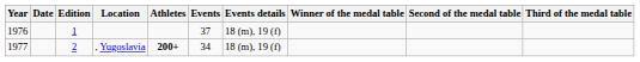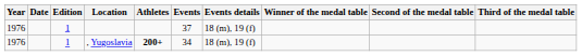 <table class="wikitable" style=font-size:89%;>
 <tr>
 <th>Year</th>
 <th>Date</th>
 <th>Edition</th>
 <th>Location</th>
 <th>Athletes</th>
 <th>Events</th>
 <th>Events details</th>
 <th>Winner of the medal table</th>
 <th>Second of the medal table</th>
 <th>Third of the medal table</th>
 </tr>
 <tr>
 <td>1976</td>
 <td></td>
 <td align=center><a href='#'>1</a></td>
 <td></td>
 <td align=center></td>
 <td align=center>37</td>
 <td>18 (m), 19 (f)</td>
 <td></td>
 <td></td>
 <td></td>
 </tr>
 <tr>
-<td>1977</td>
+<td>1976</td>
 <td></td>
-<td align=center><a href='#'>2</a></td>
+<td align=center><a href='#'>1</a></td>
 <td>, <a href='#'>Yugoslavia</a></td>
 <td align=center><strong>200+</strong></td>
 <td align=center>34</td>
 <td>18 (m), 19 (f)</td>
 <td></td>
 <td></td>
 <td></td>
 </tr>
 </table>
